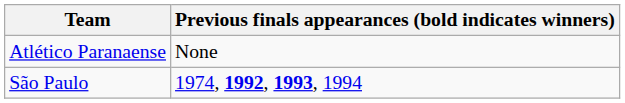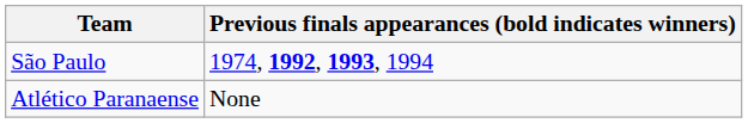 <table class="wikitable">
 <tr>
 <th>Team</th>
 <th>Previous finals appearances (bold indicates winners)</th>
 </tr>
 <tr>
+<td> <a href='#'>São Paulo</a></td>
+<td><a href='#'>1974</a>, <strong><a href='#'>1992</a></strong>, <strong><a href='#'>1993</a></strong>, <a href='#'>1994</a></td>
+</tr>
+<tr>
 <td> <a href='#'>Atlético Paranaense</a></td>
 <td>None</td>
 </tr>
-<tr>
-<td> <a href='#'>São Paulo</a></td>
-<td><a href='#'>1974</a>, <strong><a href='#'>1992</a></strong>, <strong><a href='#'>1993</a></strong>, <a href='#'>1994</a></td>
-</tr>
 </table>
